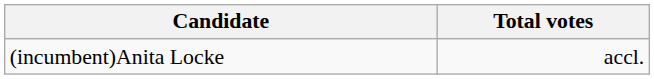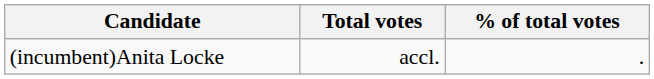 <table style="width:475px;" class="wikitable">
 <tr bgcolor="#EEEEEE">
 <th align="left">Candidate</th>
 <th align="right">Total votes</th>
+<th align="right">% of total votes</th>
 </tr>
 <tr>
 <td align="left">(incumbent)Anita Locke</td>
 <td align="right">accl.</td>
+<td align="right">.</td>
 </tr>
 </table>
